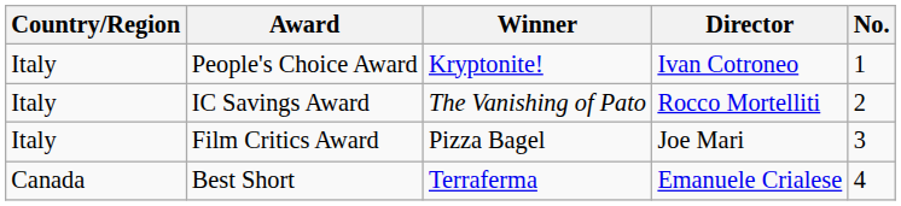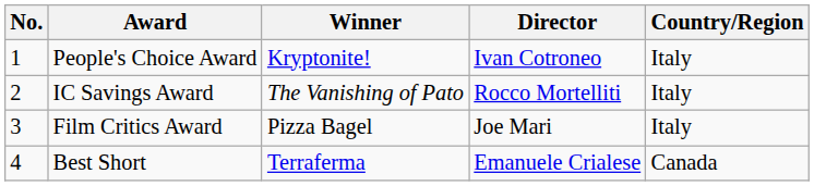 <table class="wikitable">
 <tr>
-<th>Country/Region</th>
+<th>No.</th>
 <th>Award</th>
 <th>Winner</th>
 <th>Director</th>
-<th>No.</th>
+<th>Country/Region</th>
 </tr>
 <tr>
-<td>Italy</td>
+<td>1</td>
 <td>People's Choice Award</td>
 <td><a href='#'>Kryptonite!</a></td>
 <td><a href='#'>Ivan Cotroneo</a></td>
-<td>1</td>
+<td>Italy</td>
 </tr>
 <tr>
-<td>Italy</td>
+<td>2</td>
 <td>IC Savings Award</td>
 <td><em>The Vanishing of Pato</em></td>
 <td><a href='#'>Rocco Mortelliti</a></td>
-<td>2</td>
+<td>Italy</td>
 </tr>
 <tr>
-<td>Italy</td>
+<td>3</td>
 <td>Film Critics Award</td>
 <td>Pizza Bagel</td>
 <td>Joe Mari</td>
-<td>3</td>
+<td>Italy</td>
 </tr>
 <tr>
-<td>Canada</td>
+<td>4</td>
 <td>Best Short</td>
 <td><a href='#'>Terraferma</a></td>
 <td><a href='#'>Emanuele Crialese</a></td>
-<td>4</td>
+<td>Canada</td>
 </tr>
 </table>
